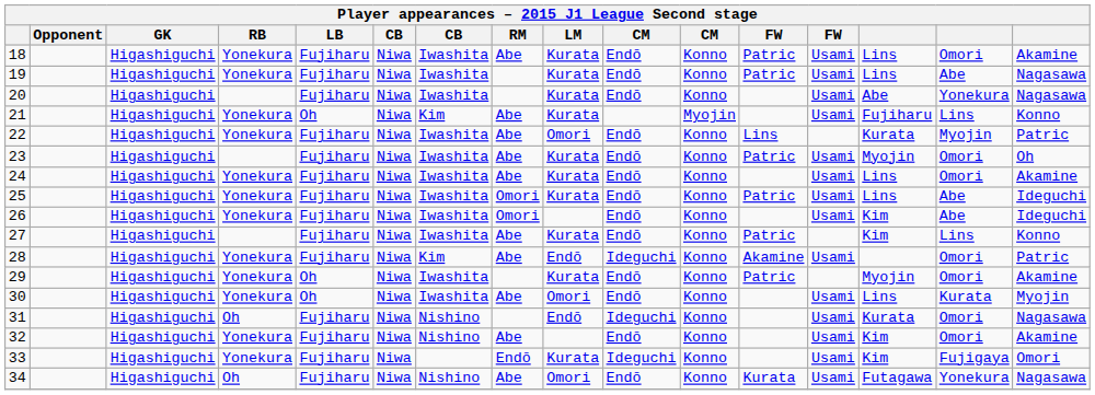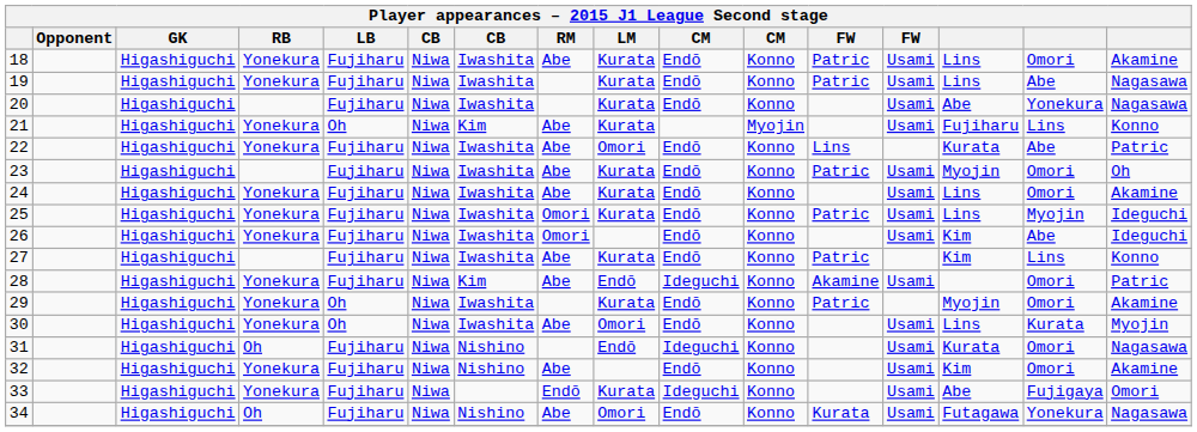 <table class="wikitable"  style="text-align:left; line-height:90%; font-size:90%; width:60%;">
 <tr>
 <th colspan=16>Player appearances – <a href='#'>2015 J1 League</a> Second stage</th>
 </tr>
 <tr>
 <th style="width:2%;"></th>
 <th style="width:20%;">Opponent</th>
 <th style="width:5%;">GK</th>
 <th style="width:5%;">RB</th>
 <th style="width:5%;">LB</th>
 <th style="width:5%;">CB</th>
 <th style="width:5%;">CB</th>
 <th style="width:5%;">RM</th>
 <th style="width:5%;">LM</th>
 <th style="width:5%;">CM</th>
 <th style="width:5%;">CM</th>
 <th style="width:5%;">FW</th>
 <th style="width:5%;">FW</th>
 <th style="width:5%;"></th>
 <th style="width:5%;"></th>
 <th style="width:5%;"></th>
 </tr>
 <tr>
 <td align=centre>18</td>
 <td align=left></td>
 <td><a href='#'>Higashiguchi</a></td>
 <td><a href='#'>Yonekura</a></td>
 <td><a href='#'>Fujiharu</a></td>
 <td><a href='#'>Niwa</a></td>
 <td><a href='#'>Iwashita</a></td>
 <td><a href='#'>Abe</a></td>
 <td><a href='#'>Kurata</a></td>
 <td><a href='#'>Endō</a></td>
 <td><a href='#'>Konno</a></td>
 <td><a href='#'>Patric</a></td>
 <td><a href='#'>Usami</a></td>
 <td><a href='#'>Lins</a></td>
 <td><a href='#'>Omori</a></td>
 <td><a href='#'>Akamine</a></td>
 </tr>
 <tr>
 <td align=centre>19</td>
 <td align=left></td>
 <td><a href='#'>Higashiguchi</a></td>
 <td><a href='#'>Yonekura</a></td>
 <td><a href='#'>Fujiharu</a></td>
 <td><a href='#'>Niwa</a></td>
 <td><a href='#'>Iwashita</a></td>
 <td></td>
 <td><a href='#'>Kurata</a></td>
 <td><a href='#'>Endō</a></td>
 <td><a href='#'>Konno</a></td>
 <td><a href='#'>Patric</a></td>
 <td><a href='#'>Usami</a></td>
 <td><a href='#'>Lins</a></td>
 <td><a href='#'>Abe</a></td>
 <td><a href='#'>Nagasawa</a></td>
 </tr>
 <tr>
 <td align=centre>20</td>
 <td align=left></td>
 <td><a href='#'>Higashiguchi</a></td>
 <td></td>
 <td><a href='#'>Fujiharu</a></td>
 <td><a href='#'>Niwa</a></td>
 <td><a href='#'>Iwashita</a></td>
 <td></td>
 <td><a href='#'>Kurata</a></td>
 <td><a href='#'>Endō</a></td>
 <td><a href='#'>Konno</a></td>
 <td></td>
 <td><a href='#'>Usami</a></td>
 <td><a href='#'>Abe</a></td>
 <td><a href='#'>Yonekura</a></td>
 <td><a href='#'>Nagasawa</a></td>
 </tr>
 <tr>
 <td align=centre>21</td>
 <td align=left></td>
 <td><a href='#'>Higashiguchi</a></td>
 <td><a href='#'>Yonekura</a></td>
 <td><a href='#'>Oh</a></td>
 <td><a href='#'>Niwa</a></td>
 <td><a href='#'>Kim</a></td>
 <td><a href='#'>Abe</a></td>
 <td><a href='#'>Kurata</a></td>
 <td></td>
 <td><a href='#'>Myojin</a></td>
 <td></td>
 <td><a href='#'>Usami</a></td>
 <td><a href='#'>Fujiharu</a></td>
 <td><a href='#'>Lins</a></td>
 <td><a href='#'>Konno</a></td>
 </tr>
 <tr>
 <td align=centre>22</td>
 <td align=left></td>
 <td><a href='#'>Higashiguchi</a></td>
 <td><a href='#'>Yonekura</a></td>
 <td><a href='#'>Fujiharu</a></td>
 <td><a href='#'>Niwa</a></td>
 <td><a href='#'>Iwashita</a></td>
 <td><a href='#'>Abe</a></td>
 <td><a href='#'>Omori</a></td>
 <td><a href='#'>Endō</a></td>
 <td><a href='#'>Konno</a></td>
 <td><a href='#'>Lins</a></td>
 <td></td>
 <td><a href='#'>Kurata</a></td>
-<td><a href='#'>Myojin</a></td>
+<td><a href='#'>Abe</a></td>
 <td><a href='#'>Patric</a></td>
 </tr>
 <tr>
 <td align=centre>23</td>
 <td align=left></td>
 <td><a href='#'>Higashiguchi</a></td>
 <td></td>
 <td><a href='#'>Fujiharu</a></td>
 <td><a href='#'>Niwa</a></td>
 <td><a href='#'>Iwashita</a></td>
 <td><a href='#'>Abe</a></td>
 <td><a href='#'>Kurata</a></td>
 <td><a href='#'>Endō</a></td>
 <td><a href='#'>Konno</a></td>
 <td><a href='#'>Patric</a></td>
 <td><a href='#'>Usami</a></td>
 <td><a href='#'>Myojin</a></td>
 <td><a href='#'>Omori</a></td>
 <td><a href='#'>Oh</a></td>
 </tr>
 <tr>
 <td align=centre>24</td>
 <td align=left></td>
 <td><a href='#'>Higashiguchi</a></td>
 <td><a href='#'>Yonekura</a></td>
 <td><a href='#'>Fujiharu</a></td>
 <td><a href='#'>Niwa</a></td>
 <td><a href='#'>Iwashita</a></td>
 <td><a href='#'>Abe</a></td>
 <td><a href='#'>Kurata</a></td>
 <td><a href='#'>Endō</a></td>
 <td><a href='#'>Konno</a></td>
 <td></td>
 <td><a href='#'>Usami</a></td>
 <td><a href='#'>Lins</a></td>
 <td><a href='#'>Omori</a></td>
 <td><a href='#'>Akamine</a></td>
 </tr>
 <tr>
 <td align=centre>25</td>
 <td align=left></td>
 <td><a href='#'>Higashiguchi</a></td>
 <td><a href='#'>Yonekura</a></td>
 <td><a href='#'>Fujiharu</a></td>
 <td><a href='#'>Niwa</a></td>
 <td><a href='#'>Iwashita</a></td>
 <td><a href='#'>Omori</a></td>
 <td><a href='#'>Kurata</a></td>
 <td><a href='#'>Endō</a></td>
 <td><a href='#'>Konno</a></td>
 <td><a href='#'>Patric</a></td>
 <td><a href='#'>Usami</a></td>
 <td><a href='#'>Lins</a></td>
-<td><a href='#'>Abe</a></td>
+<td><a href='#'>Myojin</a></td>
 <td><a href='#'>Ideguchi</a></td>
 </tr>
 <tr>
 <td align=centre>26</td>
 <td align=left></td>
 <td><a href='#'>Higashiguchi</a></td>
 <td><a href='#'>Yonekura</a></td>
 <td><a href='#'>Fujiharu</a></td>
 <td><a href='#'>Niwa</a></td>
 <td><a href='#'>Iwashita</a></td>
 <td><a href='#'>Omori</a></td>
 <td></td>
 <td><a href='#'>Endō</a></td>
 <td><a href='#'>Konno</a></td>
 <td></td>
 <td><a href='#'>Usami</a></td>
 <td><a href='#'>Kim</a></td>
 <td><a href='#'>Abe</a></td>
 <td><a href='#'>Ideguchi</a></td>
 </tr>
 <tr>
 <td align=centre>27</td>
 <td align=left></td>
 <td><a href='#'>Higashiguchi</a></td>
 <td></td>
 <td><a href='#'>Fujiharu</a></td>
 <td><a href='#'>Niwa</a></td>
 <td><a href='#'>Iwashita</a></td>
 <td><a href='#'>Abe</a></td>
 <td><a href='#'>Kurata</a></td>
 <td><a href='#'>Endō</a></td>
 <td><a href='#'>Konno</a></td>
 <td><a href='#'>Patric</a></td>
 <td></td>
 <td><a href='#'>Kim</a></td>
 <td><a href='#'>Lins</a></td>
 <td><a href='#'>Konno</a></td>
 </tr>
 <tr>
 <td align=centre>28</td>
 <td align=left></td>
 <td><a href='#'>Higashiguchi</a></td>
 <td><a href='#'>Yonekura</a></td>
 <td><a href='#'>Fujiharu</a></td>
 <td><a href='#'>Niwa</a></td>
 <td><a href='#'>Kim</a></td>
 <td><a href='#'>Abe</a></td>
 <td><a href='#'>Endō</a></td>
 <td><a href='#'>Ideguchi</a></td>
 <td><a href='#'>Konno</a></td>
 <td><a href='#'>Akamine</a></td>
 <td><a href='#'>Usami</a></td>
 <td></td>
 <td><a href='#'>Omori</a></td>
 <td><a href='#'>Patric</a></td>
 </tr>
 <tr>
 <td align=centre>29</td>
 <td align=left></td>
 <td><a href='#'>Higashiguchi</a></td>
 <td><a href='#'>Yonekura</a></td>
 <td><a href='#'>Oh</a></td>
 <td><a href='#'>Niwa</a></td>
 <td><a href='#'>Iwashita</a></td>
 <td></td>
 <td><a href='#'>Kurata</a></td>
 <td><a href='#'>Endō</a></td>
 <td><a href='#'>Konno</a></td>
 <td><a href='#'>Patric</a></td>
 <td></td>
 <td><a href='#'>Myojin</a></td>
 <td><a href='#'>Omori</a></td>
 <td><a href='#'>Akamine</a></td>
 </tr>
 <tr>
 <td align=centre>30</td>
 <td align=left></td>
 <td><a href='#'>Higashiguchi</a></td>
 <td><a href='#'>Yonekura</a></td>
 <td><a href='#'>Oh</a></td>
 <td><a href='#'>Niwa</a></td>
 <td><a href='#'>Iwashita</a></td>
 <td><a href='#'>Abe</a></td>
 <td><a href='#'>Omori</a></td>
 <td><a href='#'>Endō</a></td>
 <td><a href='#'>Konno</a></td>
 <td></td>
 <td><a href='#'>Usami</a></td>
 <td><a href='#'>Lins</a></td>
 <td><a href='#'>Kurata</a></td>
 <td><a href='#'>Myojin</a></td>
 </tr>
 <tr>
 <td align=centre>31</td>
 <td align=left></td>
 <td><a href='#'>Higashiguchi</a></td>
 <td><a href='#'>Oh</a></td>
 <td><a href='#'>Fujiharu</a></td>
 <td><a href='#'>Niwa</a></td>
 <td><a href='#'>Nishino</a></td>
 <td></td>
 <td><a href='#'>Endō</a></td>
 <td><a href='#'>Ideguchi</a></td>
 <td><a href='#'>Konno</a></td>
 <td></td>
 <td><a href='#'>Usami</a></td>
 <td><a href='#'>Kurata</a></td>
 <td><a href='#'>Omori</a></td>
 <td><a href='#'>Nagasawa</a></td>
 </tr>
 <tr>
 <td align=centre>32</td>
 <td align=left></td>
 <td><a href='#'>Higashiguchi</a></td>
 <td><a href='#'>Yonekura</a></td>
 <td><a href='#'>Fujiharu</a></td>
 <td><a href='#'>Niwa</a></td>
 <td><a href='#'>Nishino</a></td>
 <td><a href='#'>Abe</a></td>
 <td></td>
 <td><a href='#'>Endō</a></td>
 <td><a href='#'>Konno</a></td>
 <td></td>
 <td><a href='#'>Usami</a></td>
 <td><a href='#'>Kim</a></td>
 <td><a href='#'>Omori</a></td>
 <td><a href='#'>Akamine</a></td>
 </tr>
 <tr>
 <td align=centre>33</td>
 <td align=left></td>
 <td><a href='#'>Higashiguchi</a></td>
 <td><a href='#'>Yonekura</a></td>
 <td><a href='#'>Fujiharu</a></td>
 <td><a href='#'>Niwa</a></td>
 <td></td>
 <td><a href='#'>Endō</a></td>
 <td><a href='#'>Kurata</a></td>
 <td><a href='#'>Ideguchi</a></td>
 <td><a href='#'>Konno</a></td>
 <td></td>
 <td><a href='#'>Usami</a></td>
-<td><a href='#'>Kim</a></td>
+<td><a href='#'>Abe</a></td>
 <td><a href='#'>Fujigaya</a></td>
 <td><a href='#'>Omori</a></td>
 </tr>
 <tr>
 <td align=centre>34</td>
 <td align=left></td>
 <td><a href='#'>Higashiguchi</a></td>
 <td><a href='#'>Oh</a></td>
 <td><a href='#'>Fujiharu</a></td>
 <td><a href='#'>Niwa</a></td>
 <td><a href='#'>Nishino</a></td>
 <td><a href='#'>Abe</a></td>
 <td><a href='#'>Omori</a></td>
 <td><a href='#'>Endō</a></td>
 <td><a href='#'>Konno</a></td>
 <td><a href='#'>Kurata</a></td>
 <td><a href='#'>Usami</a></td>
 <td><a href='#'>Futagawa</a></td>
 <td><a href='#'>Yonekura</a></td>
 <td><a href='#'>Nagasawa</a></td>
 </tr>
 <tr>
 </tr>
 </table>
